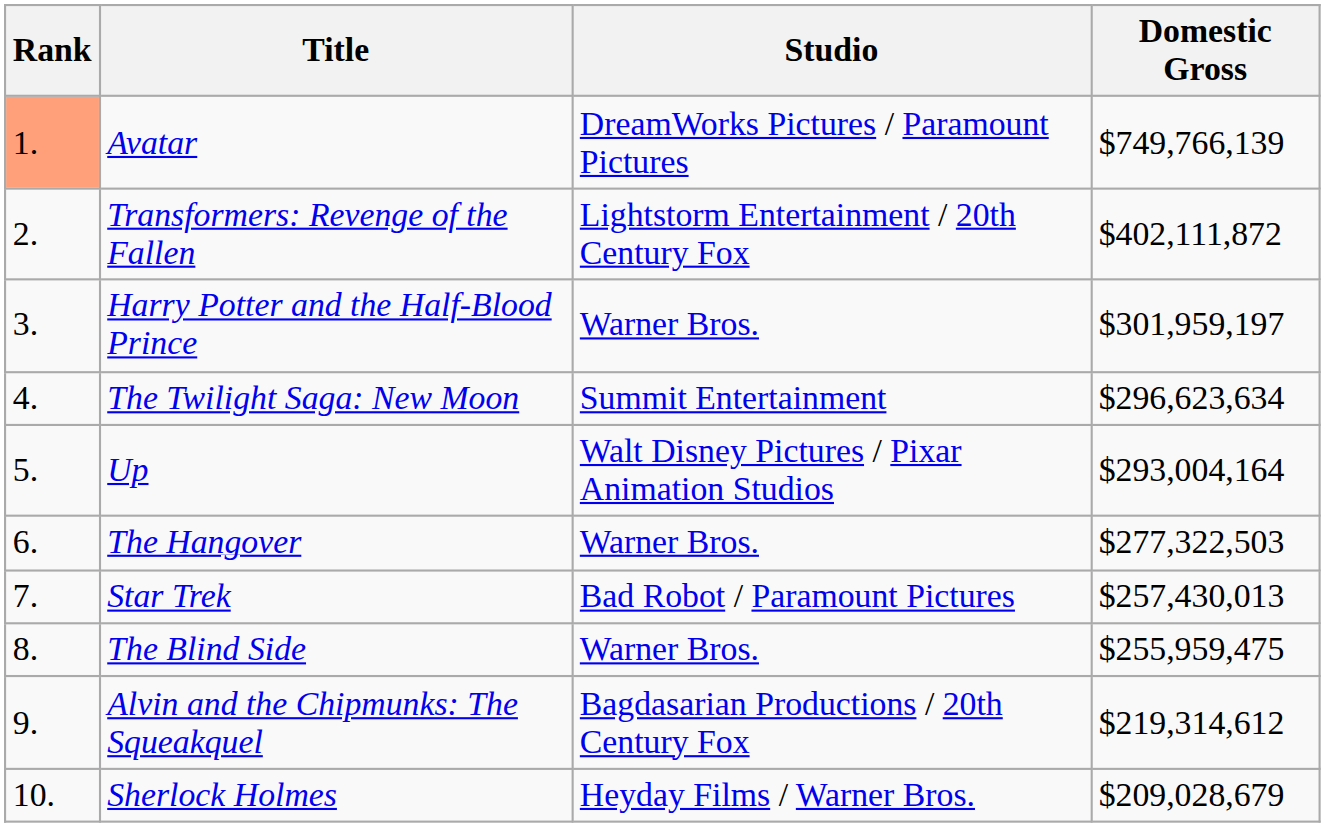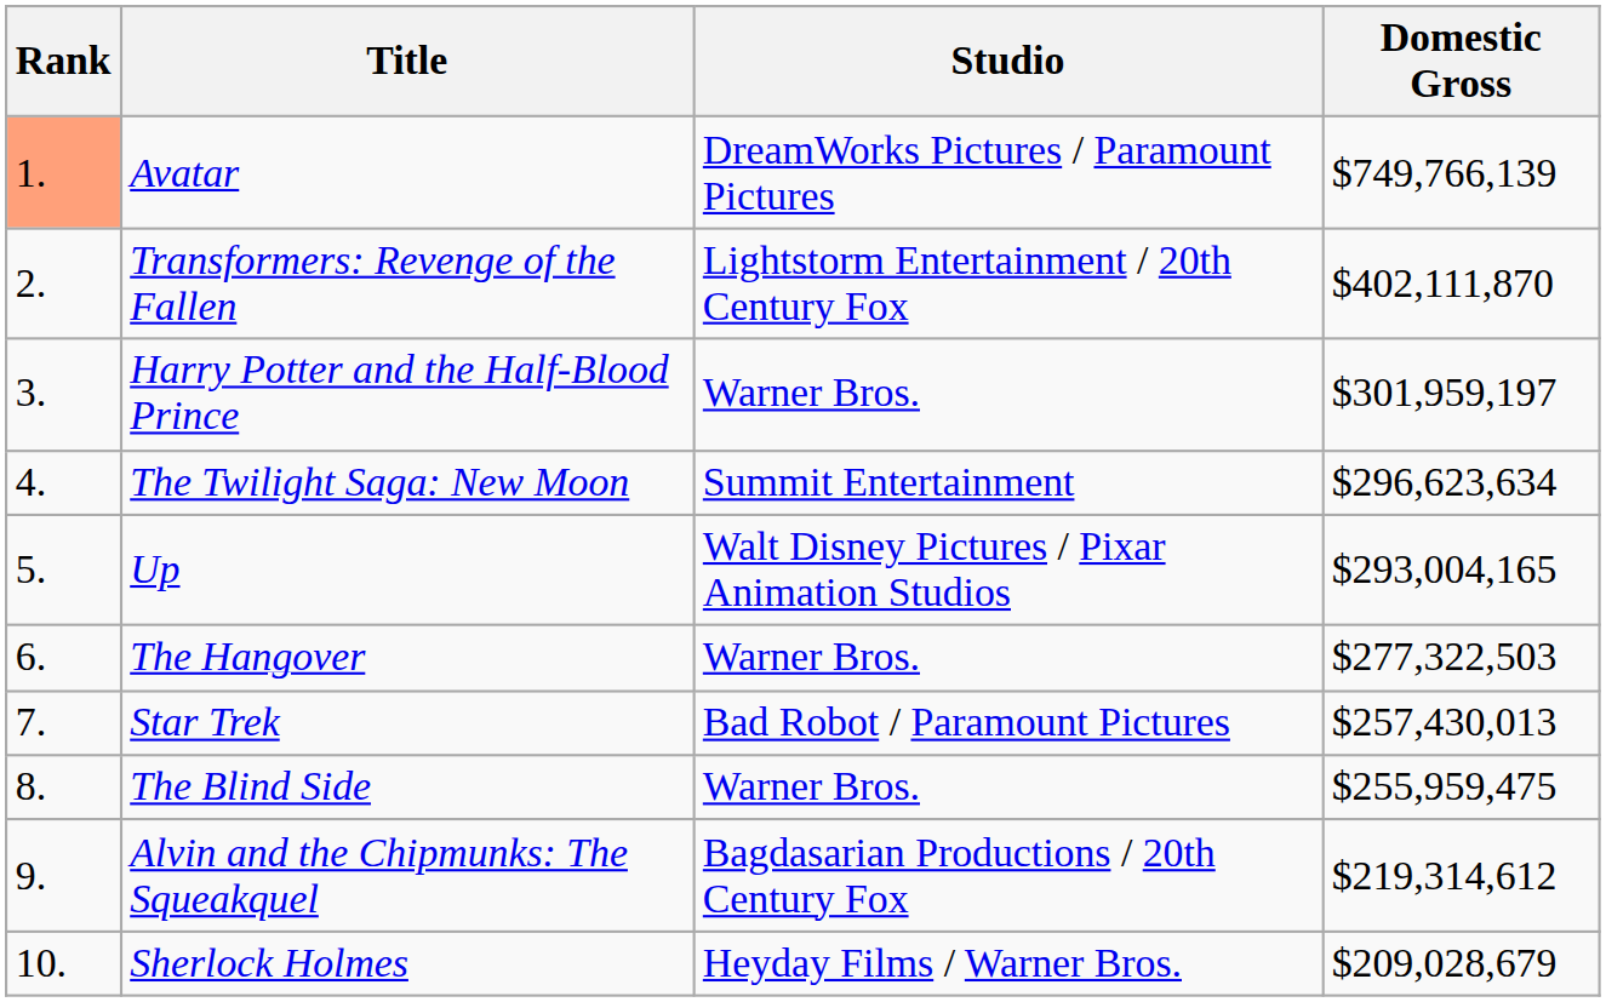 <table class="wikitable sortable" style="margin:auto; margin:auto;">
 <tr>
 <th>Rank</th>
 <th>Title</th>
 <th>Studio</th>
 <th>Domestic Gross</th>
 </tr>
 <tr>
 <td style="background: lightsalmon;">1.</td>
 <td><em><a href='#'>Avatar</a></em></td>
 <td><a href='#'>DreamWorks Pictures</a> / <a href='#'>Paramount Pictures</a></td>
 <td>$749,766,139</td>
 </tr>
 <tr>
 <td>2.</td>
 <td><em><a href='#'>Transformers: Revenge of the Fallen</a></em></td>
 <td><a href='#'>Lightstorm Entertainment</a> / <a href='#'>20th Century Fox</a></td>
-<td>$402,111,872</td>
+<td>$402,111,870</td>
 </tr>
 <tr>
 <td>3.</td>
 <td><em><a href='#'>Harry Potter and the Half-Blood Prince</a></em></td>
 <td><a href='#'>Warner Bros.</a></td>
 <td>$301,959,197</td>
 </tr>
 <tr>
 <td>4.</td>
 <td><em><a href='#'>The Twilight Saga: New Moon</a></em></td>
 <td><a href='#'>Summit Entertainment</a></td>
 <td>$296,623,634</td>
 </tr>
 <tr>
 <td>5.</td>
 <td><em><a href='#'>Up</a></em></td>
 <td><a href='#'>Walt Disney Pictures</a> / <a href='#'>Pixar Animation Studios</a></td>
-<td>$293,004,164</td>
+<td>$293,004,165</td>
 </tr>
 <tr>
 <td>6.</td>
 <td><em><a href='#'>The Hangover</a></em></td>
 <td><a href='#'>Warner Bros.</a></td>
 <td>$277,322,503</td>
 </tr>
 <tr>
 <td>7.</td>
 <td><em><a href='#'>Star Trek</a></em></td>
 <td><a href='#'>Bad Robot</a> / <a href='#'>Paramount Pictures</a></td>
 <td>$257,430,013</td>
 </tr>
 <tr>
 <td>8.</td>
 <td><em><a href='#'>The Blind Side</a></em></td>
 <td><a href='#'>Warner Bros.</a></td>
 <td>$255,959,475</td>
 </tr>
 <tr>
 <td>9.</td>
 <td><em><a href='#'>Alvin and the Chipmunks: The Squeakquel</a></em></td>
 <td><a href='#'>Bagdasarian Productions</a> / <a href='#'>20th Century Fox</a></td>
 <td>$219,314,612</td>
 </tr>
 <tr>
 <td>10.</td>
 <td><em><a href='#'>Sherlock Holmes</a></em></td>
 <td><a href='#'>Heyday Films</a> / <a href='#'>Warner Bros.</a></td>
 <td>$209,028,679</td>
 </tr>
 </table>
